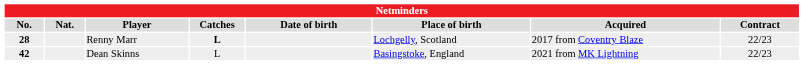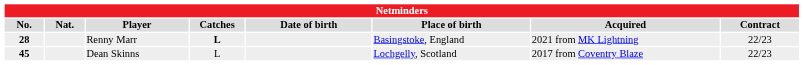 <table class="toccolours"  style="width:97%; clear:both; margin:1.5em auto; text-align:center;">
 <tr>
 <th colspan="11" style="background:#ed1c24; color:#FFFFFF;">Netminders</th>
 </tr>
 <tr style="background:#ddd;">
 <th width=5%>No.</th>
 <th width=5%>Nat.</th>
 <th !width=22%>Player</th>
 <th width=7%>Catches</th>
 <th width=16%>Date of birth</th>
 <th width=20%>Place of birth</th>
 <th width=24%>Acquired</th>
 <td><strong>Contract</strong></td>
 </tr>
 <tr style="background:#eee;">
 <td><strong>28</strong></td>
 <td></td>
 <td align=left>Renny Marr</td>
 <td><strong>L</strong></td>
 <td align=left></td>
+<td align=left><a href='#'>Basingstoke</a>, England</td>
+<td align=left>2021 from <a href='#'>MK Lightning</a></td>
+<td>22/23</td>
+</tr>
+<tr style="background:#eee;">
+<td><strong>45</strong></td>
+<td></td>
+<td align=left>Dean Skinns</td>
+<td>L</td>
+<td align=left></td>
 <td align=left><a href='#'>Lochgelly</a>, Scotland</td>
 <td align=left>2017 from <a href='#'>Coventry Blaze</a></td>
 <td>22/23</td>
 </tr>
-<tr style="background:#eee;">
-<td><strong>42</strong></td>
-<td></td>
-<td align=left>Dean Skinns</td>
-<td>L</td>
-<td align=left></td>
-<td align=left><a href='#'>Basingstoke</a>, England</td>
-<td align=left>2021 from <a href='#'>MK Lightning</a></td>
-<td>22/23</td>
-</tr>
 </table>
